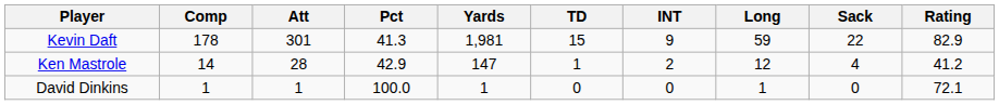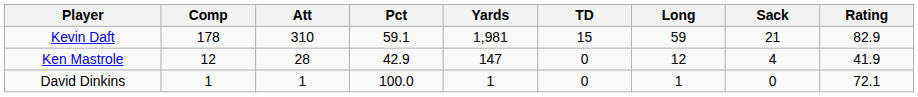 <table class="wikitable" style="font-size:95%; text-align:center">
 <tr>
 <th style="width:10%">Player</th>
 <th style="width:6%">Comp</th>
 <th style="width:6%">Att</th>
 <th style="width:6%">Pct</th>
 <th style="width:6%">Yards</th>
 <th style="width:6%">TD</th>
-<th style="width:6%">INT</th>
 <th style="width:6%">Long</th>
 <th style="width:6%">Sack</th>
 <th style="width:6%">Rating</th>
 </tr>
 <tr>
 <td><a href='#'>Kevin Daft</a></td>
 <td>178</td>
-<td>301</td>
-<td>41.3</td>
+<td>310</td>
+<td>59.1</td>
 <td>1,981</td>
 <td>15</td>
-<td>9</td>
 <td>59</td>
-<td>22</td>
+<td>21</td>
 <td>82.9</td>
 </tr>
 <tr>
 <td><a href='#'>Ken Mastrole</a></td>
-<td>14</td>
+<td>12</td>
 <td>28</td>
 <td>42.9</td>
 <td>147</td>
-<td>1</td>
-<td>2</td>
+<td>0</td>
 <td>12</td>
 <td>4</td>
-<td>41.2</td>
+<td>41.9</td>
 </tr>
 <tr>
 <td>David Dinkins</td>
 <td>1</td>
 <td>1</td>
 <td>100.0</td>
 <td>1</td>
 <td>0</td>
-<td>0</td>
 <td>1</td>
 <td>0</td>
 <td>72.1</td>
 </tr>
 </table>
